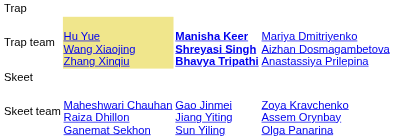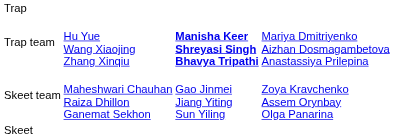 <table>
 <tr>
 <td>Trap</td>
 <td></td>
 <td></td>
 <td></td>
 </tr>
 <tr>
 <td>Trap team</td>
-<td style="background: khaki;"><br><a href='#'>Hu Yue</a><br><a href='#'>Wang Xiaojing</a><br><a href='#'>Zhang Xinqiu</a></td>
+<td><br><a href='#'>Hu Yue</a><br><a href='#'>Wang Xiaojing</a><br><a href='#'>Zhang Xinqiu</a></td>
 <td><strong><br><a href='#'>Manisha Keer</a><br><a href='#'>Shreyasi Singh</a><br><a href='#'>Bhavya Tripathi</a></strong></td>
 <td><br><a href='#'>Mariya Dmitriyenko</a><br><a href='#'>Aizhan Dosmagambetova</a><br><a href='#'>Anastassiya Prilepina</a></td>
+</tr>
+<tr>
+<td>Skeet team</td>
+<td><br><a href='#'>Maheshwari Chauhan</a><br><a href='#'>Raiza Dhillon</a><br><a href='#'>Ganemat Sekhon</a></td>
+<td><br><a href='#'>Gao Jinmei</a><br><a href='#'>Jiang Yiting</a><br><a href='#'>Sun Yiling</a></td>
+<td><br><a href='#'>Zoya Kravchenko</a><br><a href='#'>Assem Orynbay</a><br><a href='#'>Olga Panarina</a></td>
 </tr>
 <tr>
 <td>Skeet</td>
 <td></td>
 <td></td>
 <td></td>
 </tr>
-<tr>
-<td>Skeet team</td>
-<td><br><a href='#'>Maheshwari Chauhan</a><br><a href='#'>Raiza Dhillon</a><br><a href='#'>Ganemat Sekhon</a></td>
-<td><br><a href='#'>Gao Jinmei</a><br><a href='#'>Jiang Yiting</a><br><a href='#'>Sun Yiling</a></td>
-<td><br><a href='#'>Zoya Kravchenko</a><br><a href='#'>Assem Orynbay</a><br><a href='#'>Olga Panarina</a></td>
-</tr>
 </table>
